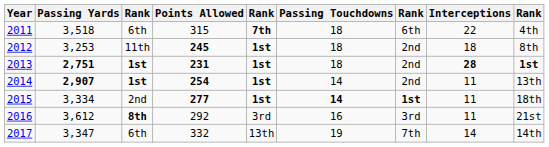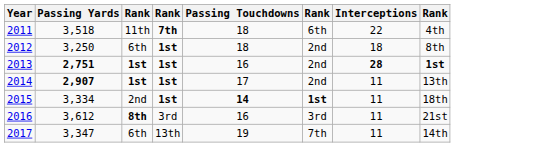 <table class="wikitable" style="text-align:center">
 <tr>
 <th>Year</th>
 <th>Passing Yards</th>
 <th>Rank</th>
-<th>Points Allowed</th>
 <th>Rank</th>
 <th>Passing Touchdowns</th>
 <th>Rank</th>
 <th>Interceptions</th>
 <th>Rank</th>
 </tr>
 <tr>
 <td><a href='#'>2011</a></td>
 <td>3,518</td>
-<td>6th</td>
-<td>315</td>
+<td>11th</td>
 <td><strong>7th</strong></td>
 <td>18</td>
 <td>6th</td>
 <td>22</td>
 <td>4th</td>
 </tr>
 <tr>
 <td><a href='#'>2012</a></td>
-<td>3,253</td>
-<td>11th</td>
-<td><strong>245</strong></td>
+<td>3,250</td>
+<td>6th</td>
 <td><strong>1st</strong></td>
 <td>18</td>
 <td>2nd</td>
 <td>18</td>
 <td>8th</td>
 </tr>
 <tr>
 <td><a href='#'>2013</a></td>
 <td><strong>2,751</strong></td>
 <td><strong>1st</strong></td>
-<td><strong>231</strong></td>
 <td><strong>1st</strong></td>
-<td>18</td>
+<td>16</td>
 <td>2nd</td>
 <td><strong>28</strong></td>
 <td><strong>1st</strong></td>
 </tr>
 <tr>
 <td><a href='#'>2014</a></td>
 <td><strong>2,907</strong></td>
 <td><strong>1st</strong></td>
-<td><strong>254</strong></td>
 <td><strong>1st</strong></td>
-<td>14</td>
+<td>17</td>
 <td>2nd</td>
 <td>11</td>
 <td>13th</td>
 </tr>
 <tr>
 <td><a href='#'>2015</a></td>
 <td>3,334</td>
 <td>2nd</td>
-<td><strong>277</strong></td>
 <td><strong>1st</strong></td>
 <td><strong>14</strong></td>
 <td><strong>1st</strong></td>
 <td>11</td>
 <td>18th</td>
 </tr>
 <tr>
 <td><a href='#'>2016</a></td>
 <td>3,612</td>
 <td><strong>8th</strong></td>
-<td>292</td>
 <td>3rd</td>
 <td>16</td>
 <td>3rd</td>
 <td>11</td>
 <td>21st</td>
 </tr>
 <tr>
 <td><a href='#'>2017</a></td>
 <td>3,347</td>
 <td>6th</td>
-<td>332</td>
 <td>13th</td>
 <td>19</td>
 <td>7th</td>
-<td>14</td>
+<td>11</td>
 <td>14th</td>
 </tr>
 </table>
